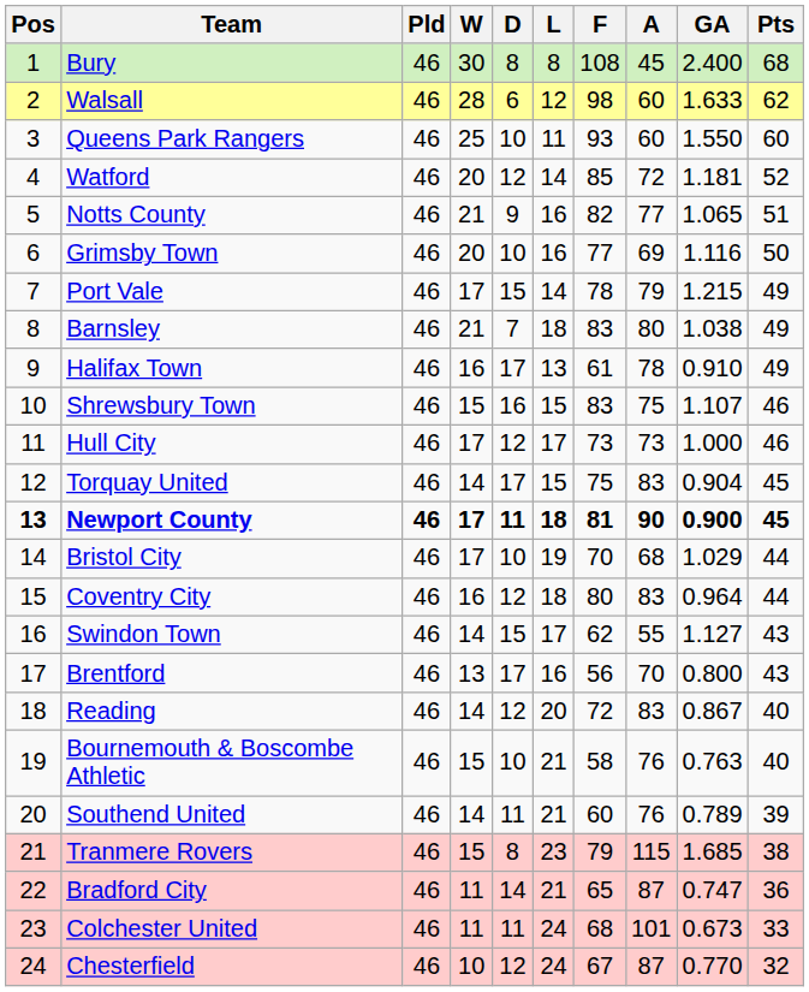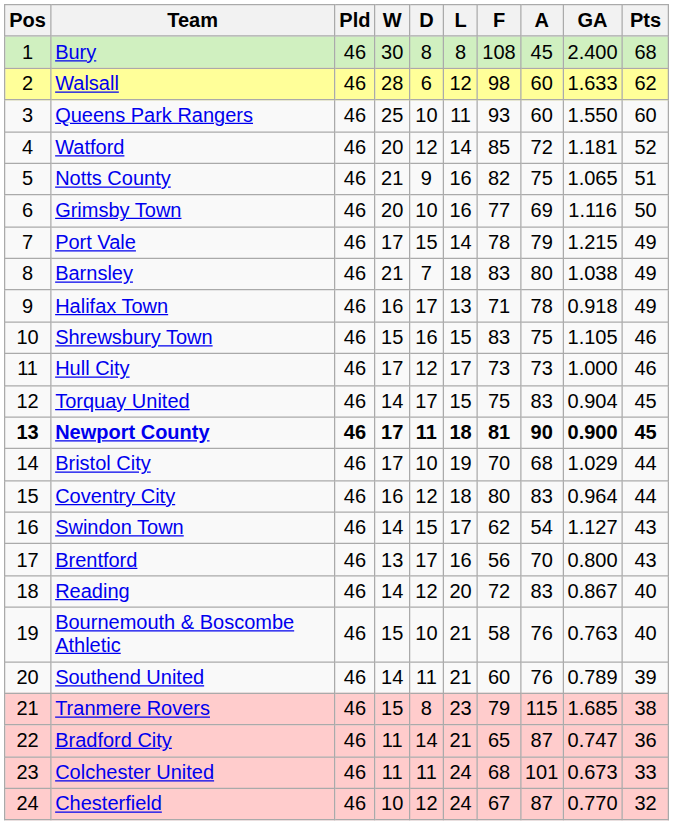 <table class="wikitable" style="text-align: center;">
 <tr>
 <th width=20>Pos</th>
 <th width=220>Team</th>
 <th width=20>Pld</th>
 <th width=20>W</th>
 <th width=20>D</th>
 <th width=20>L</th>
 <th width=20>F</th>
 <th width=20>A</th>
 <th width=20>GA</th>
 <th width=30>Pts</th>
 </tr>
 <tr style="background:#D0F0C0;">
 <td>1</td>
 <td align="left"><a href='#'>Bury</a></td>
 <td>46</td>
 <td>30</td>
 <td>8</td>
 <td>8</td>
 <td>108</td>
 <td>45</td>
 <td>2.400</td>
 <td>68</td>
 </tr>
 <tr style="background:#FFFF99;">
 <td>2</td>
 <td align="left"><a href='#'>Walsall</a></td>
 <td>46</td>
 <td>28</td>
 <td>6</td>
 <td>12</td>
 <td>98</td>
 <td>60</td>
 <td>1.633</td>
 <td>62</td>
 </tr>
 <tr>
 <td>3</td>
 <td align="left"><a href='#'>Queens Park Rangers</a></td>
 <td>46</td>
 <td>25</td>
 <td>10</td>
 <td>11</td>
 <td>93</td>
 <td>60</td>
 <td>1.550</td>
 <td>60</td>
 </tr>
 <tr>
 <td>4</td>
 <td align="left"><a href='#'>Watford</a></td>
 <td>46</td>
 <td>20</td>
 <td>12</td>
 <td>14</td>
 <td>85</td>
 <td>72</td>
 <td>1.181</td>
 <td>52</td>
 </tr>
 <tr>
 <td>5</td>
 <td align="left"><a href='#'>Notts County</a></td>
 <td>46</td>
 <td>21</td>
 <td>9</td>
 <td>16</td>
 <td>82</td>
-<td>77</td>
+<td>75</td>
 <td>1.065</td>
 <td>51</td>
 </tr>
 <tr>
 <td>6</td>
 <td align="left"><a href='#'>Grimsby Town</a></td>
 <td>46</td>
 <td>20</td>
 <td>10</td>
 <td>16</td>
 <td>77</td>
 <td>69</td>
 <td>1.116</td>
 <td>50</td>
 </tr>
 <tr>
 <td>7</td>
 <td align="left"><a href='#'>Port Vale</a></td>
 <td>46</td>
 <td>17</td>
 <td>15</td>
 <td>14</td>
 <td>78</td>
 <td>79</td>
 <td>1.215</td>
 <td>49</td>
 </tr>
 <tr>
 <td>8</td>
 <td align="left"><a href='#'>Barnsley</a></td>
 <td>46</td>
 <td>21</td>
 <td>7</td>
 <td>18</td>
 <td>83</td>
 <td>80</td>
 <td>1.038</td>
 <td>49</td>
 </tr>
 <tr>
 <td>9</td>
 <td align="left"><a href='#'>Halifax Town</a></td>
 <td>46</td>
 <td>16</td>
 <td>17</td>
 <td>13</td>
-<td>61</td>
+<td>71</td>
 <td>78</td>
-<td>0.910</td>
+<td>0.918</td>
 <td>49</td>
 </tr>
 <tr>
 <td>10</td>
 <td align="left"><a href='#'>Shrewsbury Town</a></td>
 <td>46</td>
 <td>15</td>
 <td>16</td>
 <td>15</td>
 <td>83</td>
 <td>75</td>
-<td>1.107</td>
+<td>1.105</td>
 <td>46</td>
 </tr>
 <tr>
 <td>11</td>
 <td align="left"><a href='#'>Hull City</a></td>
 <td>46</td>
 <td>17</td>
 <td>12</td>
 <td>17</td>
 <td>73</td>
 <td>73</td>
 <td>1.000</td>
 <td>46</td>
 </tr>
 <tr>
 <td>12</td>
 <td align="left"><a href='#'>Torquay United</a></td>
 <td>46</td>
 <td>14</td>
 <td>17</td>
 <td>15</td>
 <td>75</td>
 <td>83</td>
 <td>0.904</td>
 <td>45</td>
 </tr>
 <tr>
 <td><strong>13</strong></td>
 <td align="left"><strong><a href='#'>Newport County</a></strong></td>
 <td><strong>46</strong></td>
 <td><strong>17</strong></td>
 <td><strong>11</strong></td>
 <td><strong>18</strong></td>
 <td><strong>81</strong></td>
 <td><strong>90</strong></td>
 <td><strong>0.900</strong></td>
 <td><strong>45</strong></td>
 </tr>
 <tr>
 <td>14</td>
 <td align="left"><a href='#'>Bristol City</a></td>
 <td>46</td>
 <td>17</td>
 <td>10</td>
 <td>19</td>
 <td>70</td>
 <td>68</td>
 <td>1.029</td>
 <td>44</td>
 </tr>
 <tr>
 <td>15</td>
 <td align="left"><a href='#'>Coventry City</a></td>
 <td>46</td>
 <td>16</td>
 <td>12</td>
 <td>18</td>
 <td>80</td>
 <td>83</td>
 <td>0.964</td>
 <td>44</td>
 </tr>
 <tr>
 <td>16</td>
 <td align="left"><a href='#'>Swindon Town</a></td>
 <td>46</td>
 <td>14</td>
 <td>15</td>
 <td>17</td>
 <td>62</td>
-<td>55</td>
+<td>54</td>
 <td>1.127</td>
 <td>43</td>
 </tr>
 <tr>
 <td>17</td>
 <td align="left"><a href='#'>Brentford</a></td>
 <td>46</td>
 <td>13</td>
 <td>17</td>
 <td>16</td>
 <td>56</td>
 <td>70</td>
 <td>0.800</td>
 <td>43</td>
 </tr>
 <tr>
 <td>18</td>
 <td align="left"><a href='#'>Reading</a></td>
 <td>46</td>
 <td>14</td>
 <td>12</td>
 <td>20</td>
 <td>72</td>
 <td>83</td>
 <td>0.867</td>
 <td>40</td>
 </tr>
 <tr>
 <td>19</td>
 <td align="left"><a href='#'>Bournemouth & Boscombe Athletic</a></td>
 <td>46</td>
 <td>15</td>
 <td>10</td>
 <td>21</td>
 <td>58</td>
 <td>76</td>
 <td>0.763</td>
 <td>40</td>
 </tr>
 <tr>
 <td>20</td>
 <td align="left"><a href='#'>Southend United</a></td>
 <td>46</td>
 <td>14</td>
 <td>11</td>
 <td>21</td>
 <td>60</td>
 <td>76</td>
 <td>0.789</td>
 <td>39</td>
 </tr>
 <tr bgcolor="#FFCCCC">
 <td>21</td>
 <td align="left"><a href='#'>Tranmere Rovers</a></td>
 <td>46</td>
 <td>15</td>
 <td>8</td>
 <td>23</td>
 <td>79</td>
 <td>115</td>
 <td>1.685</td>
 <td>38</td>
 </tr>
 <tr bgcolor="#FFCCCC">
 <td>22</td>
 <td align="left"><a href='#'>Bradford City</a></td>
 <td>46</td>
 <td>11</td>
 <td>14</td>
 <td>21</td>
 <td>65</td>
 <td>87</td>
 <td>0.747</td>
 <td>36</td>
 </tr>
 <tr bgcolor="#FFCCCC">
 <td>23</td>
 <td align="left"><a href='#'>Colchester United</a></td>
 <td>46</td>
 <td>11</td>
 <td>11</td>
 <td>24</td>
 <td>68</td>
 <td>101</td>
 <td>0.673</td>
 <td>33</td>
 </tr>
 <tr bgcolor="#FFCCCC">
 <td>24</td>
 <td align="left"><a href='#'>Chesterfield</a></td>
 <td>46</td>
 <td>10</td>
 <td>12</td>
 <td>24</td>
 <td>67</td>
 <td>87</td>
 <td>0.770</td>
 <td>32</td>
 </tr>
 </table>
